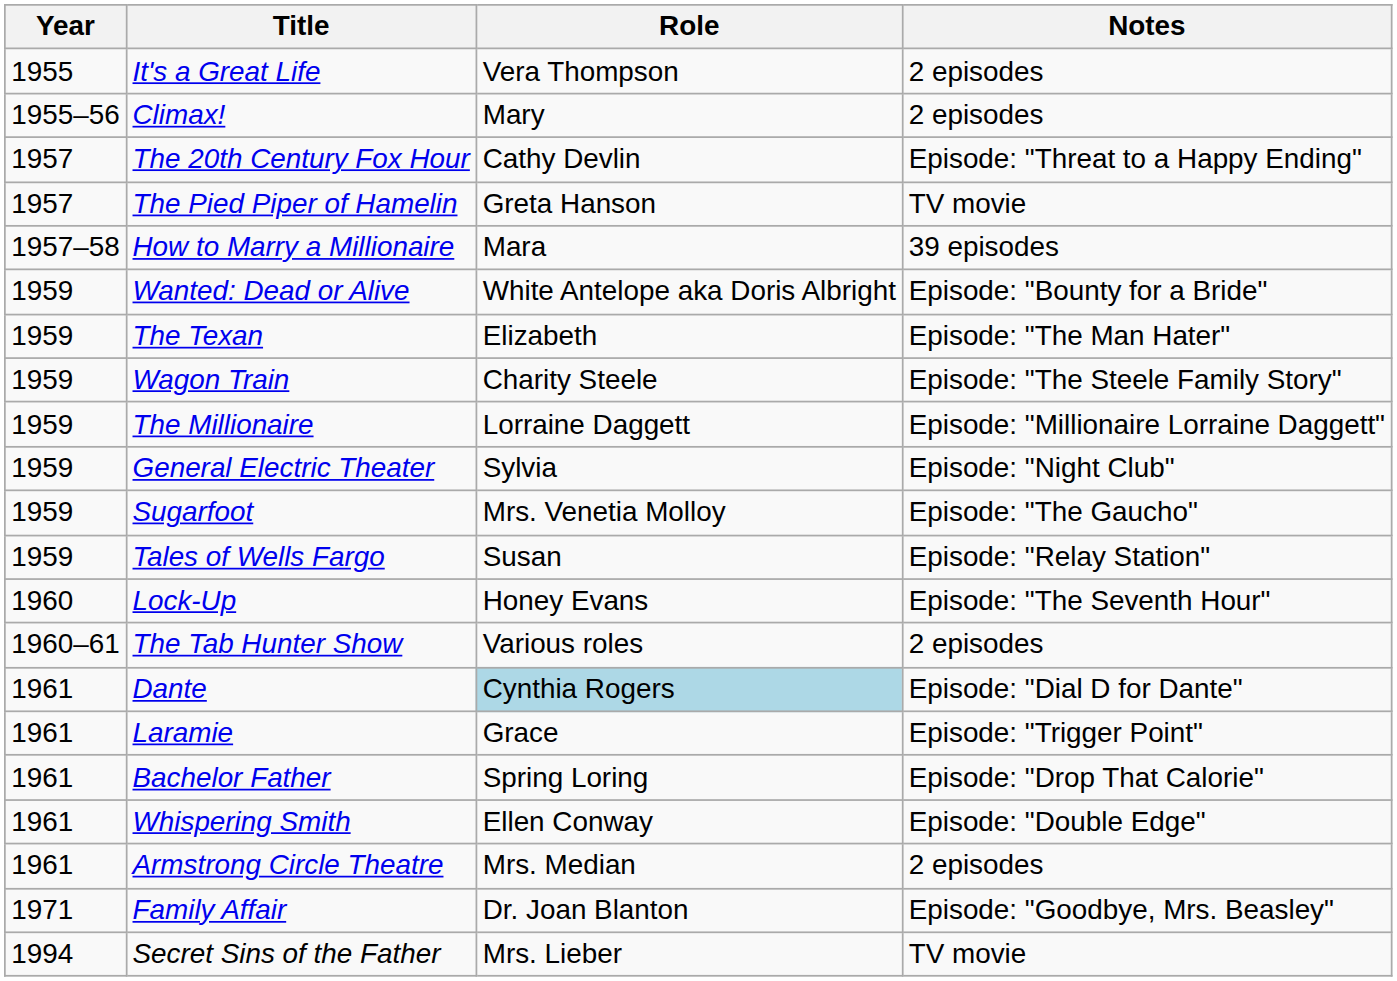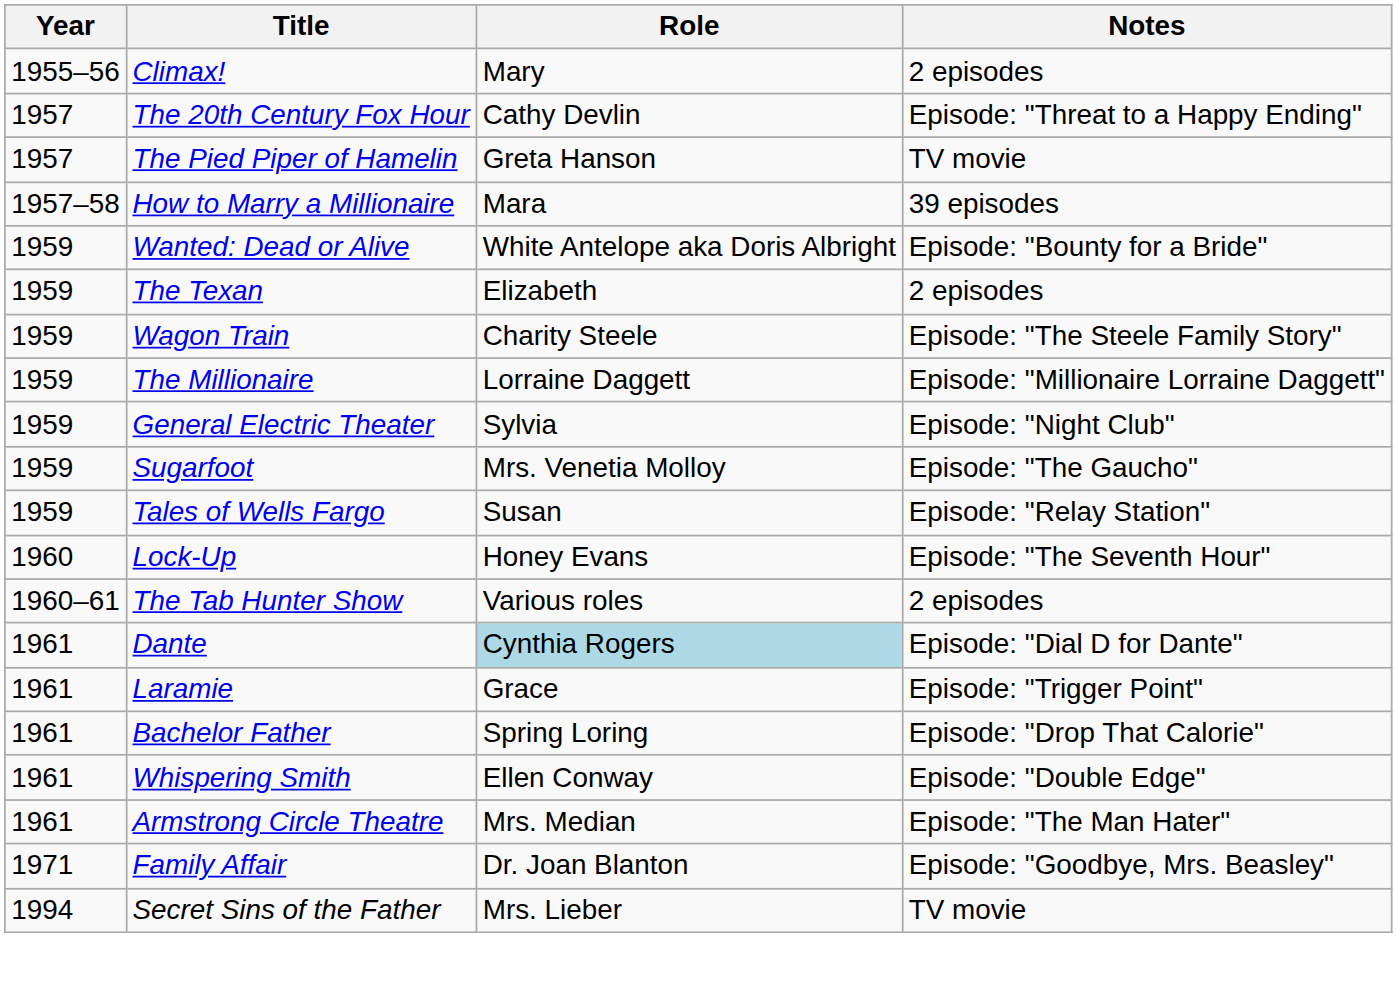 <table class="wikitable sortable">
 <tr>
 <th>Year</th>
 <th>Title</th>
 <th>Role</th>
 <th class="unsortable">Notes</th>
-</tr>
-<tr>
-<td>1955</td>
-<td><em><a href='#'>It's a Great Life</a></em></td>
-<td>Vera Thompson</td>
-<td>2 episodes</td>
 </tr>
 <tr>
 <td>1955–56</td>
 <td><em><a href='#'>Climax!</a></em></td>
 <td>Mary</td>
 <td>2 episodes</td>
 </tr>
 <tr>
 <td>1957</td>
 <td><em><a href='#'>The 20th Century Fox Hour</a></em></td>
 <td>Cathy Devlin</td>
 <td>Episode: "Threat to a Happy Ending"</td>
 </tr>
 <tr>
 <td>1957</td>
 <td><em><a href='#'>The Pied Piper of Hamelin</a></em></td>
 <td>Greta Hanson</td>
 <td>TV movie</td>
 </tr>
 <tr>
 <td>1957–58</td>
 <td><em><a href='#'>How to Marry a Millionaire</a></em></td>
 <td>Mara</td>
 <td>39 episodes</td>
 </tr>
 <tr>
 <td>1959</td>
 <td><em><a href='#'>Wanted: Dead or Alive</a></em></td>
 <td>White Antelope aka Doris Albright</td>
 <td>Episode: "Bounty for a Bride"</td>
 </tr>
 <tr>
 <td>1959</td>
 <td><em><a href='#'>The Texan</a></em></td>
 <td>Elizabeth</td>
-<td>Episode: "The Man Hater"</td>
+<td>2 episodes</td>
 </tr>
 <tr>
 <td>1959</td>
 <td><em><a href='#'>Wagon Train</a></em></td>
 <td>Charity Steele</td>
 <td>Episode: "The Steele Family Story"</td>
 </tr>
 <tr>
 <td>1959</td>
 <td><em><a href='#'>The Millionaire</a></em></td>
 <td>Lorraine Daggett</td>
 <td>Episode: "Millionaire Lorraine Daggett"</td>
 </tr>
 <tr>
 <td>1959</td>
 <td><em><a href='#'>General Electric Theater</a></em></td>
 <td>Sylvia</td>
 <td>Episode: "Night Club"</td>
 </tr>
 <tr>
 <td>1959</td>
 <td><em><a href='#'>Sugarfoot</a></em></td>
 <td>Mrs. Venetia Molloy</td>
 <td>Episode: "The Gaucho"</td>
 </tr>
 <tr>
 <td>1959</td>
 <td><em><a href='#'>Tales of Wells Fargo</a></em></td>
 <td>Susan</td>
 <td>Episode: "Relay Station"</td>
 </tr>
 <tr>
 <td>1960</td>
 <td><em><a href='#'>Lock-Up</a></em></td>
 <td>Honey Evans</td>
 <td>Episode: "The Seventh Hour"</td>
 </tr>
 <tr>
 <td>1960–61</td>
 <td><em><a href='#'>The Tab Hunter Show</a></em></td>
 <td>Various roles</td>
 <td>2 episodes</td>
 </tr>
 <tr>
 <td>1961</td>
 <td><em><a href='#'>Dante</a></em></td>
 <td style="background: lightblue;">Cynthia Rogers</td>
 <td>Episode: "Dial D for Dante"</td>
 </tr>
 <tr>
 <td>1961</td>
 <td><em><a href='#'>Laramie</a></em></td>
 <td>Grace</td>
 <td>Episode: "Trigger Point"</td>
 </tr>
 <tr>
 <td>1961</td>
 <td><em><a href='#'>Bachelor Father</a></em></td>
 <td>Spring Loring</td>
 <td>Episode: "Drop That Calorie"</td>
 </tr>
 <tr>
 <td>1961</td>
 <td><em><a href='#'>Whispering Smith</a></em></td>
 <td>Ellen Conway</td>
 <td>Episode: "Double Edge"</td>
 </tr>
 <tr>
 <td>1961</td>
 <td><em><a href='#'>Armstrong Circle Theatre</a></em></td>
 <td>Mrs. Median</td>
-<td>2 episodes</td>
+<td>Episode: "The Man Hater"</td>
 </tr>
 <tr>
 <td>1971</td>
 <td><em><a href='#'>Family Affair</a></em></td>
 <td>Dr. Joan Blanton</td>
 <td>Episode: "Goodbye, Mrs. Beasley"</td>
 </tr>
 <tr>
 <td>1994</td>
 <td><em>Secret Sins of the Father</em></td>
 <td>Mrs. Lieber</td>
 <td>TV movie</td>
 </tr>
 </table>
